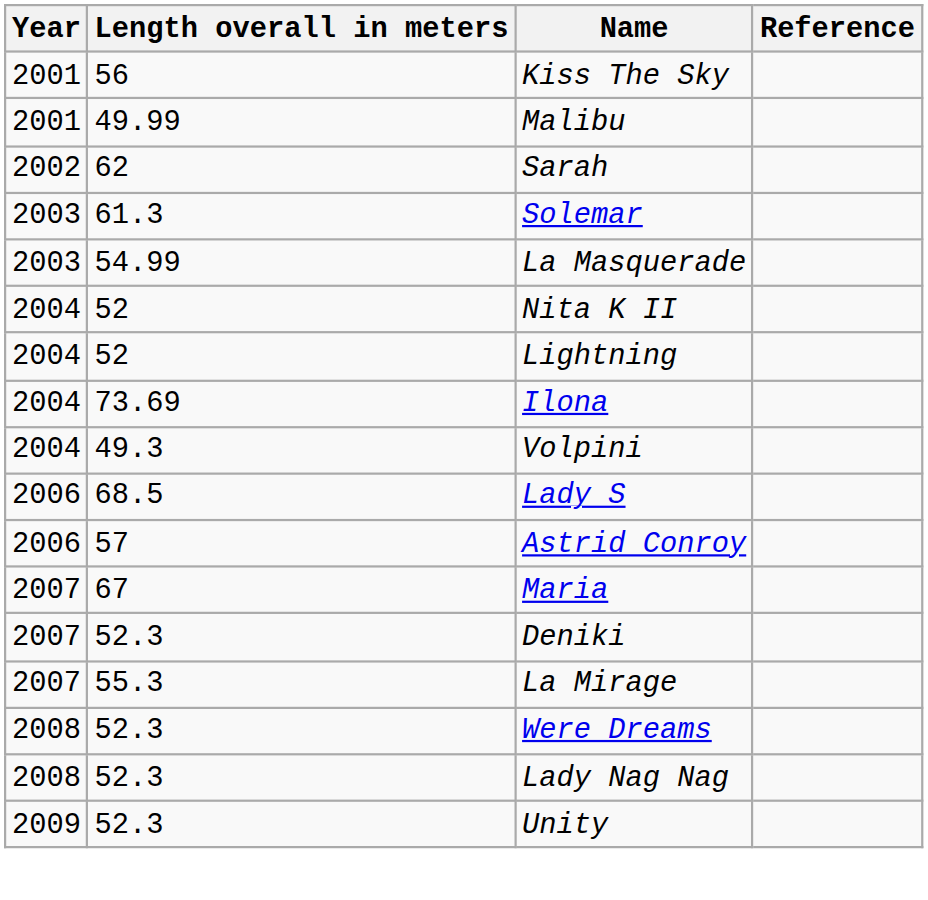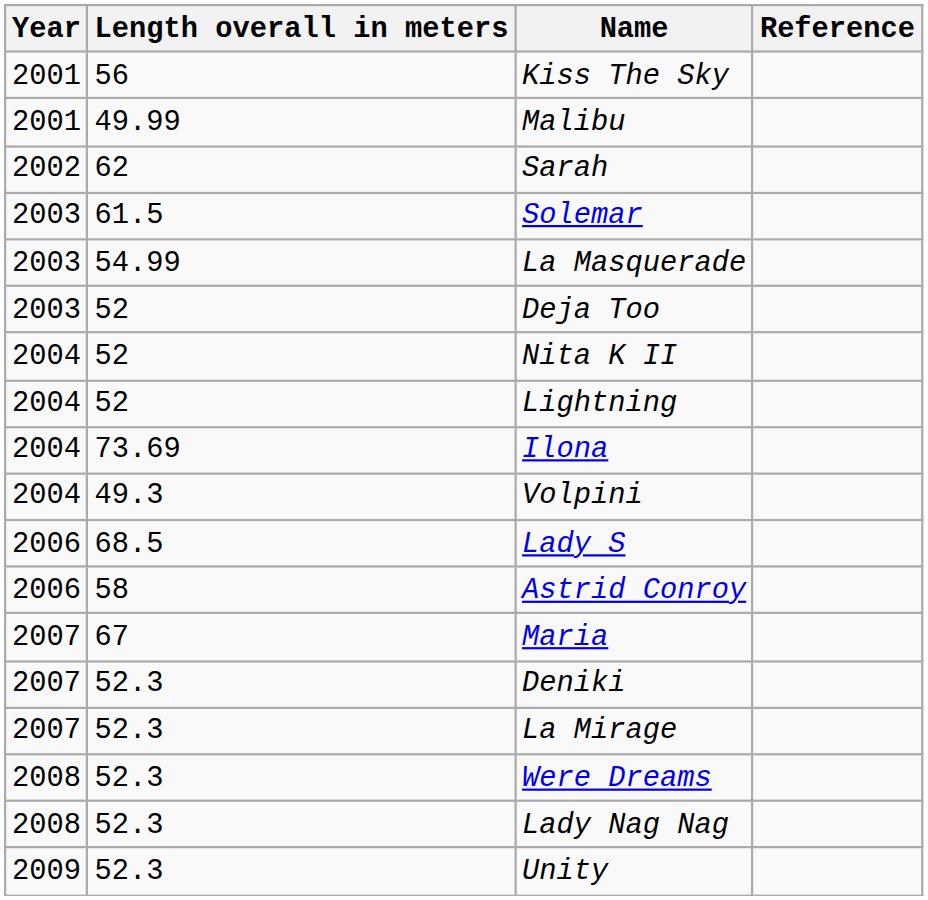 <table class="wikitable sortable">
 <tr>
 <th>Year</th>
 <th>Length overall in meters</th>
 <th>Name</th>
 <th>Reference</th>
 </tr>
 <tr>
 <td>2001</td>
 <td>56</td>
 <td><em>Kiss The Sky</em></td>
 <td></td>
 </tr>
 <tr>
 <td>2001</td>
 <td>49.99</td>
 <td><em>Malibu</em></td>
 <td></td>
 </tr>
 <tr>
 <td>2002</td>
 <td>62</td>
 <td><em>Sarah</em></td>
 <td></td>
 </tr>
 <tr>
 <td>2003</td>
-<td>61.3</td>
+<td>61.5</td>
 <td><em><a href='#'>Solemar</a></em></td>
 <td></td>
 </tr>
 <tr>
 <td>2003</td>
 <td>54.99</td>
 <td><em>La Masquerade</em></td>
+<td></td>
+</tr>
+<tr>
+<td>2003</td>
+<td>52</td>
+<td><em>Deja Too</em></td>
 <td></td>
 </tr>
 <tr>
 <td>2004</td>
 <td>52</td>
 <td><em>Nita K II</em></td>
 <td></td>
 </tr>
 <tr>
 <td>2004</td>
 <td>52</td>
 <td><em>Lightning</em></td>
 <td></td>
 </tr>
 <tr>
 <td>2004</td>
 <td>73.69</td>
 <td><em><a href='#'>Ilona</a></em></td>
 <td></td>
 </tr>
 <tr>
 <td>2004</td>
 <td>49.3</td>
 <td><em>Volpini</em></td>
 <td></td>
 </tr>
 <tr>
 <td>2006</td>
 <td>68.5</td>
 <td><em><a href='#'>Lady S</a></em></td>
 <td></td>
 </tr>
 <tr>
 <td>2006</td>
-<td>57</td>
+<td>58</td>
 <td><em><a href='#'>Astrid Conroy</a></em></td>
 <td></td>
 </tr>
 <tr>
 <td>2007</td>
 <td>67</td>
 <td><em><a href='#'>Maria</a></em></td>
 <td></td>
 </tr>
 <tr>
 <td>2007</td>
 <td>52.3</td>
 <td><em>Deniki</em></td>
 <td></td>
 </tr>
 <tr>
 <td>2007</td>
-<td>55.3</td>
+<td>52.3</td>
 <td><em>La Mirage</em></td>
 <td></td>
 </tr>
 <tr>
 <td>2008</td>
 <td>52.3</td>
 <td><em><a href='#'>Were Dreams</a></em></td>
 <td></td>
 </tr>
 <tr>
 <td>2008</td>
 <td>52.3</td>
 <td><em>Lady Nag Nag</em></td>
 <td></td>
 </tr>
 <tr>
 <td>2009</td>
 <td>52.3</td>
 <td><em>Unity</em></td>
 <td></td>
 </tr>
 </table>
